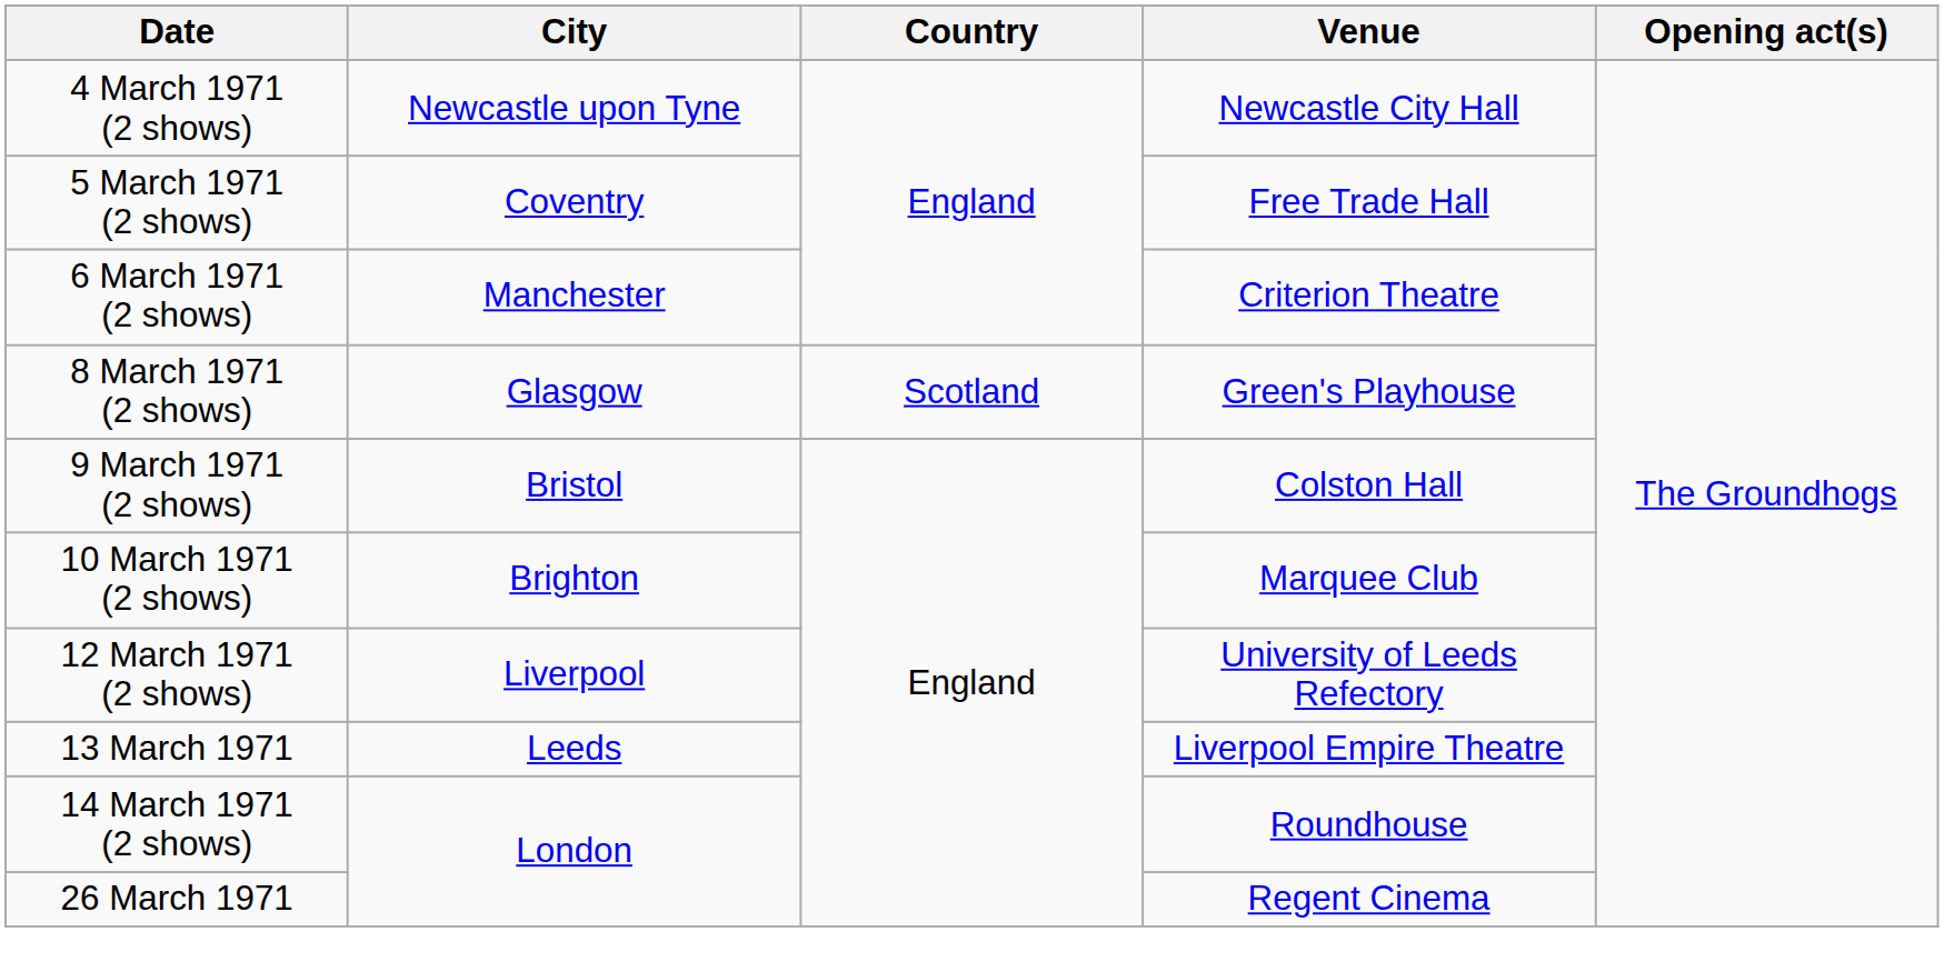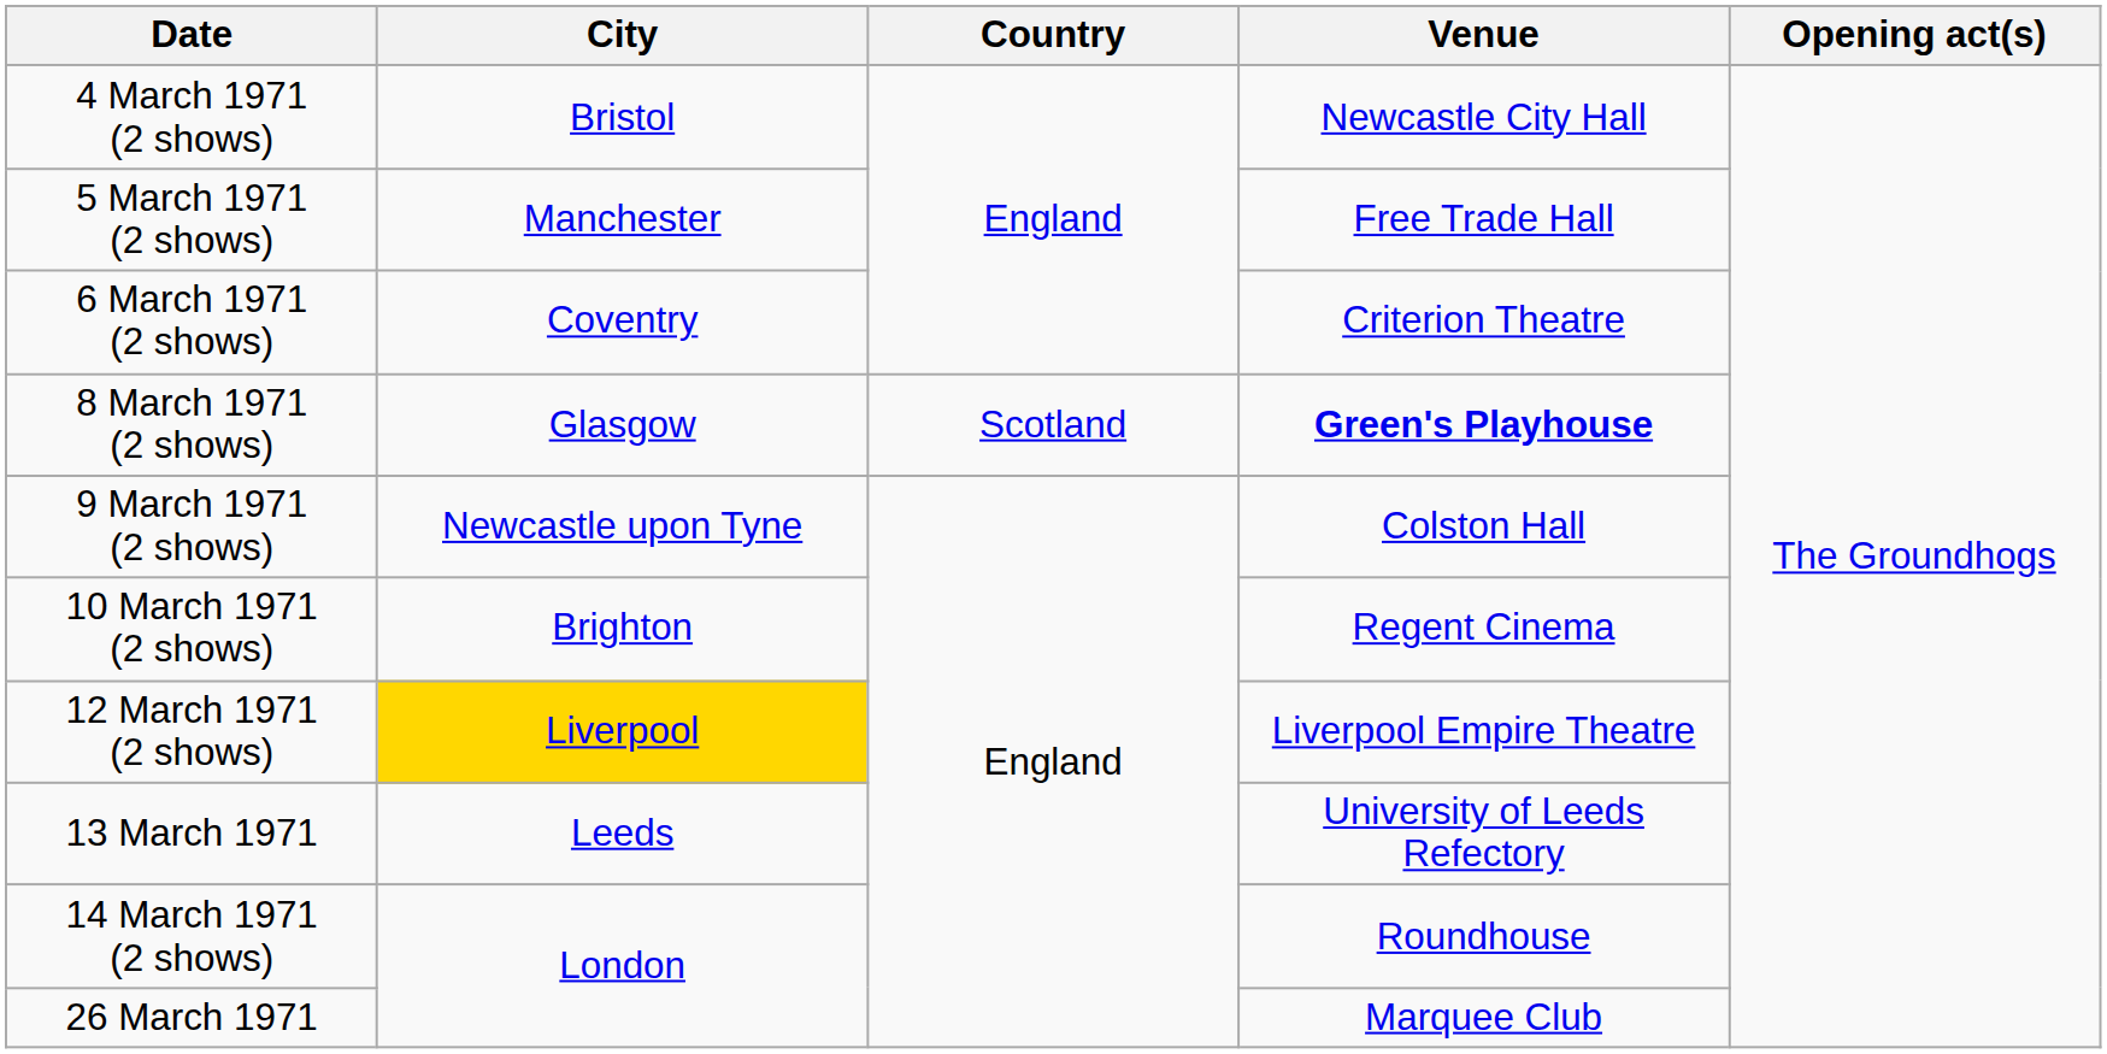 <table class="wikitable" style="text-align:center;">
 <tr>
 <th width="150">Date</th>
 <th width="200">City</th>
 <th width="150">Country</th>
 <th width="200">Venue</th>
 <th width="150">Opening act(s)</th>
 </tr>
 <tr>
 <td>4 March 1971<br>(2 shows)</td>
-<td><a href='#'>Newcastle upon Tyne</a></td>
+<td><a href='#'>Bristol</a></td>
 <td rowspan="3"><a href='#'>England</a></td>
 <td><a href='#'>Newcastle City Hall</a></td>
 <td rowspan="10"><a href='#'>The Groundhogs</a></td>
 </tr>
 <tr>
 <td>5 March 1971<br>(2 shows)</td>
-<td><a href='#'>Coventry</a></td>
+<td><a href='#'>Manchester</a></td>
 <td><a href='#'>Free Trade Hall</a></td>
 </tr>
 <tr>
 <td>6 March 1971<br>(2 shows)</td>
-<td><a href='#'>Manchester</a></td>
+<td><a href='#'>Coventry</a></td>
 <td><a href='#'>Criterion Theatre</a></td>
 </tr>
 <tr>
 <td>8 March 1971<br>(2 shows)</td>
 <td><a href='#'>Glasgow</a></td>
 <td><a href='#'>Scotland</a></td>
-<td><a href='#'>Green's Playhouse</a></td>
+<td><strong><a href='#'>Green's Playhouse</a></strong></td>
 </tr>
 <tr>
 <td>9 March 1971<br>(2 shows)</td>
-<td><a href='#'>Bristol</a></td>
+<td><a href='#'>Newcastle upon Tyne</a></td>
 <td rowspan="6">England</td>
 <td><a href='#'>Colston Hall</a></td>
 </tr>
 <tr>
 <td>10 March 1971<br>(2 shows)</td>
 <td><a href='#'>Brighton</a></td>
-<td><a href='#'>Marquee Club</a></td>
+<td><a href='#'>Regent Cinema</a></td>
 </tr>
 <tr>
 <td>12 March 1971<br>(2 shows)</td>
-<td><a href='#'>Liverpool</a></td>
-<td><a href='#'>University of Leeds Refectory</a></td>
+<td style="background: gold;"><a href='#'>Liverpool</a></td>
+<td><a href='#'>Liverpool Empire Theatre</a></td>
 </tr>
 <tr>
 <td>13 March 1971</td>
 <td><a href='#'>Leeds</a></td>
-<td><a href='#'>Liverpool Empire Theatre</a></td>
+<td><a href='#'>University of Leeds Refectory</a></td>
 </tr>
 <tr>
 <td>14 March 1971<br>(2 shows)</td>
 <td rowspan="2"><a href='#'>London</a></td>
 <td><a href='#'>Roundhouse</a></td>
 </tr>
 <tr>
 <td>26 March 1971</td>
-<td><a href='#'>Regent Cinema</a></td>
+<td><a href='#'>Marquee Club</a></td>
 </tr>
 </table>
